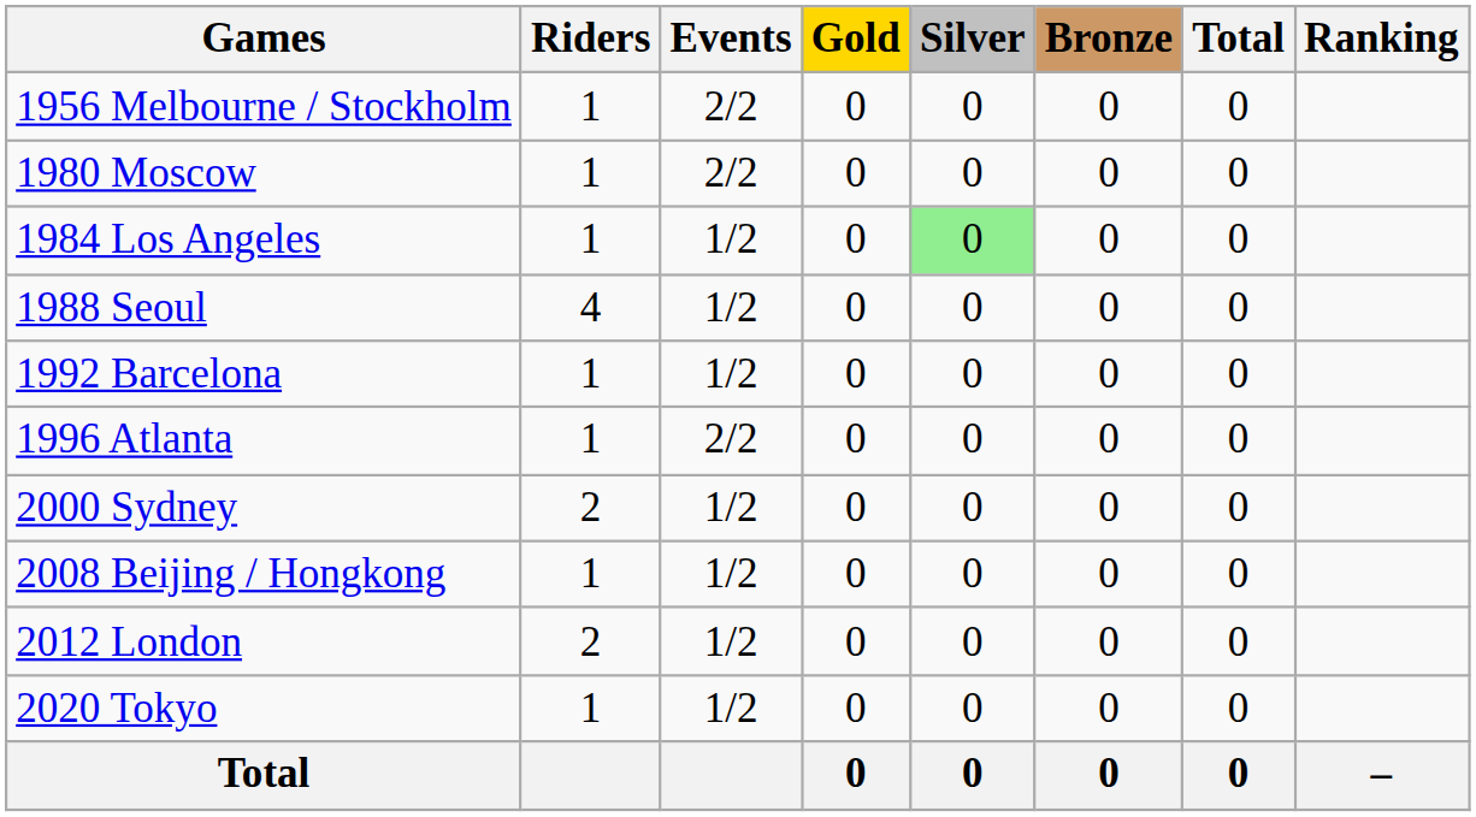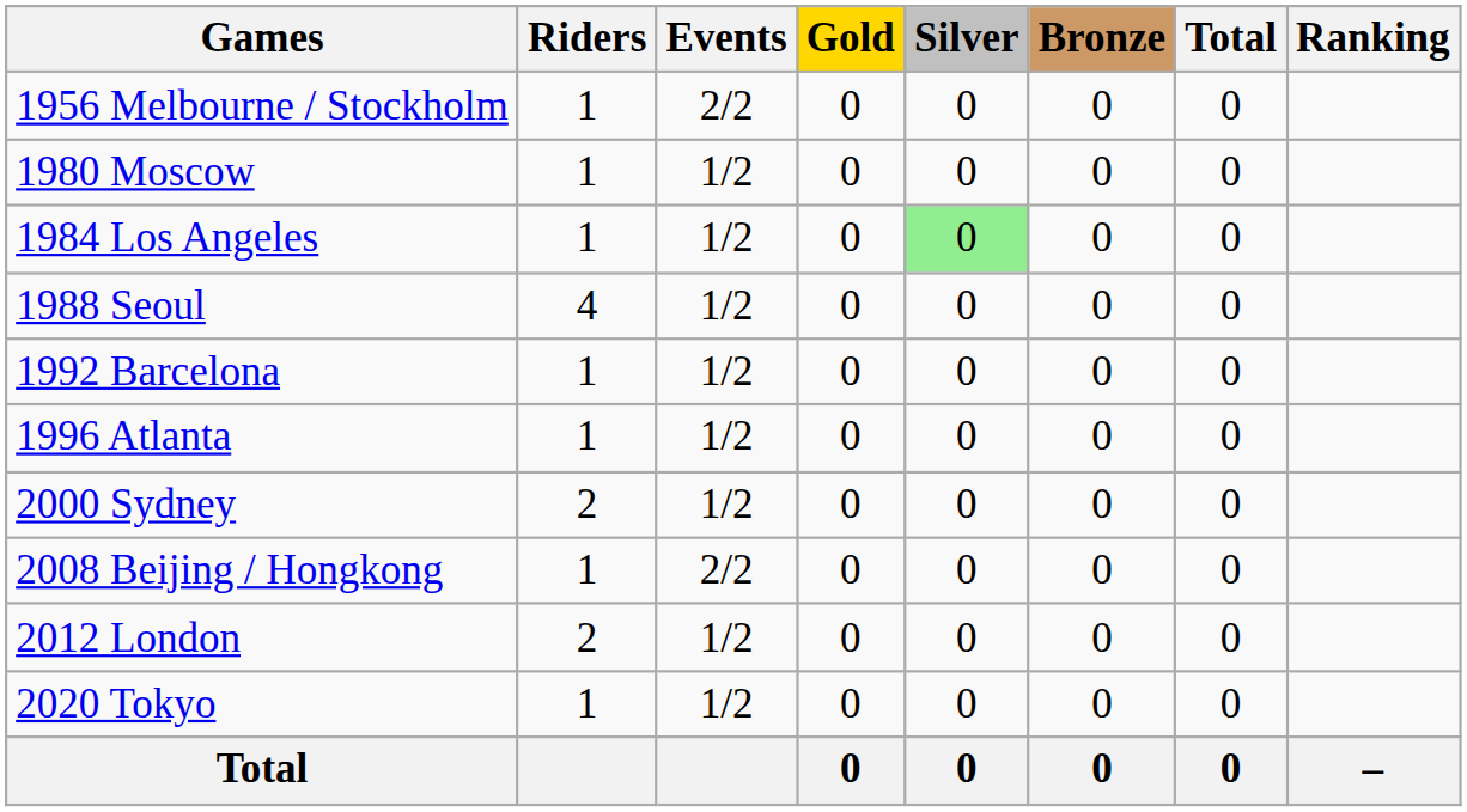 <table class="wikitable sortable" style="text-align:center">
 <tr>
 <th>Games</th>
 <th>Riders</th>
 <th>Events</th>
 <th style="background-color:gold;">Gold</th>
 <th style="background-color:silver;">Silver</th>
 <th style="background-color:#c96;">Bronze</th>
 <th>Total</th>
 <th>Ranking</th>
 </tr>
 <tr>
 <td align=left><a href='#'>1956 Melbourne / Stockholm</a></td>
 <td>1</td>
 <td>2/2</td>
 <td>0</td>
 <td>0</td>
 <td>0</td>
 <td>0</td>
 <td></td>
 </tr>
 <tr>
 <td align=left><a href='#'>1980 Moscow</a></td>
 <td>1</td>
-<td>2/2</td>
+<td>1/2</td>
 <td>0</td>
 <td>0</td>
 <td>0</td>
 <td>0</td>
 <td></td>
 </tr>
 <tr>
 <td align=left><a href='#'>1984 Los Angeles</a></td>
 <td>1</td>
 <td>1/2</td>
 <td>0</td>
 <td style="background: lightgreen;">0</td>
 <td>0</td>
 <td>0</td>
 <td></td>
 </tr>
 <tr>
 <td align=left><a href='#'>1988 Seoul</a></td>
 <td>4</td>
 <td>1/2</td>
 <td>0</td>
 <td>0</td>
 <td>0</td>
 <td>0</td>
 <td></td>
 </tr>
 <tr>
 <td align=left><a href='#'>1992 Barcelona</a></td>
 <td>1</td>
 <td>1/2</td>
 <td>0</td>
 <td>0</td>
 <td>0</td>
 <td>0</td>
 <td></td>
 </tr>
 <tr>
 <td align=left><a href='#'>1996 Atlanta</a></td>
 <td>1</td>
-<td>2/2</td>
+<td>1/2</td>
 <td>0</td>
 <td>0</td>
 <td>0</td>
 <td>0</td>
 <td></td>
 </tr>
 <tr>
 <td align=left><a href='#'>2000 Sydney</a></td>
 <td>2</td>
 <td>1/2</td>
 <td>0</td>
 <td>0</td>
 <td>0</td>
 <td>0</td>
 <td></td>
 </tr>
 <tr>
 <td align=left><a href='#'>2008 Beijing / Hongkong</a></td>
 <td>1</td>
-<td>1/2</td>
+<td>2/2</td>
 <td>0</td>
 <td>0</td>
 <td>0</td>
 <td>0</td>
 <td></td>
 </tr>
 <tr>
 <td align=left><a href='#'>2012 London</a></td>
 <td>2</td>
 <td>1/2</td>
 <td>0</td>
 <td>0</td>
 <td>0</td>
 <td>0</td>
 <td></td>
 </tr>
 <tr>
 <td align=left><a href='#'>2020 Tokyo</a></td>
 <td>1</td>
 <td>1/2</td>
 <td>0</td>
 <td>0</td>
 <td>0</td>
 <td>0</td>
 <td></td>
 </tr>
 <tr>
 <th>Total</th>
 <th></th>
 <th></th>
 <th>0</th>
 <th>0</th>
 <th>0</th>
 <th>0</th>
 <th>–</th>
 </tr>
 </table>
